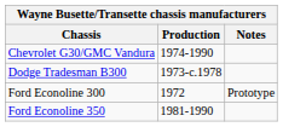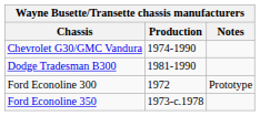 <table class="wikitable">
 <tr>
 <th colspan="3">Wayne Busette/Transette chassis manufacturers</th>
 </tr>
 <tr>
 <th>Chassis</th>
 <th>Production</th>
 <th>Notes</th>
 </tr>
 <tr>
 <td><a href='#'>Chevrolet G30/GMC Vandura</a></td>
 <td>1974-1990</td>
 <td></td>
 </tr>
 <tr>
 <td><a href='#'>Dodge Tradesman B300</a></td>
-<td>1973-c.1978</td>
+<td>1981-1990</td>
 <td></td>
 </tr>
 <tr>
 <td>Ford Econoline 300</td>
 <td>1972</td>
 <td>Prototype</td>
 </tr>
 <tr>
 <td><a href='#'>Ford Econoline 350</a></td>
-<td>1981-1990</td>
+<td>1973-c.1978</td>
 <td></td>
 </tr>
 </table>
